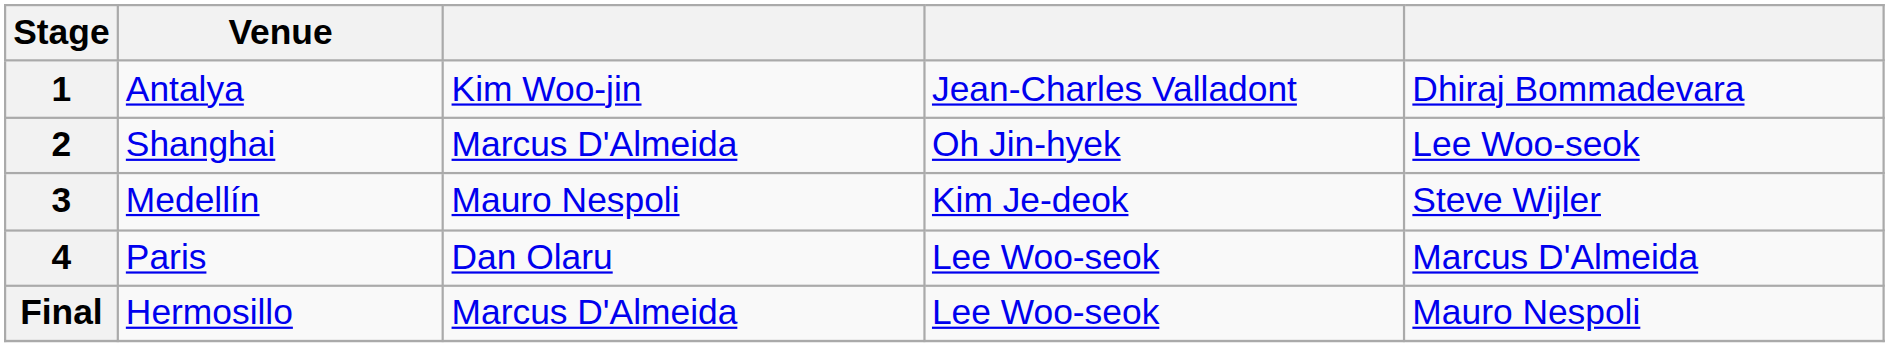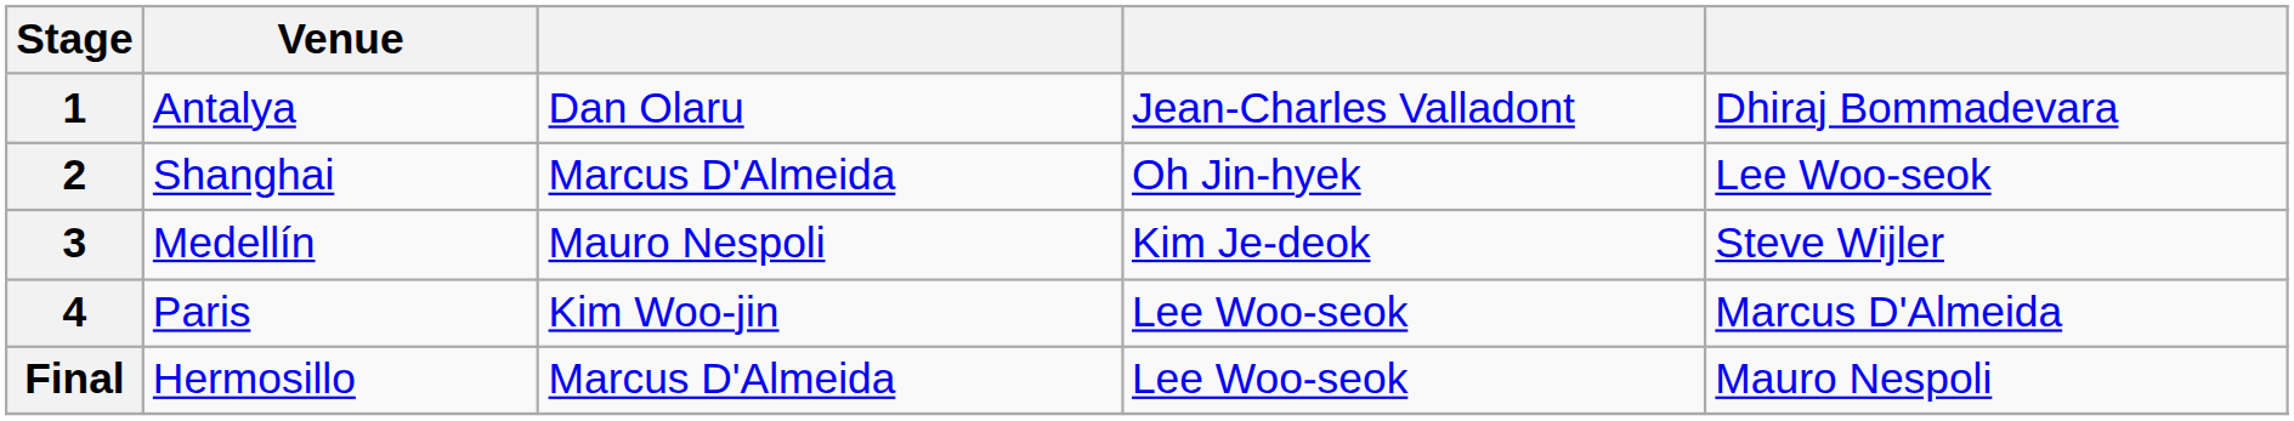 <table class="wikitable">
 <tr>
 <th>Stage</th>
 <th width=140>Venue</th>
 <th width=210></th>
 <th width=210></th>
 <th width=210></th>
 </tr>
 <tr>
 <th>1</th>
 <td> <a href='#'>Antalya</a></td>
-<td> <a href='#'>Kim Woo-jin</a></td>
+<td> <a href='#'>Dan Olaru</a></td>
 <td> <a href='#'>Jean-Charles Valladont</a></td>
 <td> <a href='#'>Dhiraj Bommadevara</a></td>
 </tr>
 <tr>
 <th>2</th>
 <td> <a href='#'>Shanghai</a></td>
 <td> <a href='#'>Marcus D'Almeida</a></td>
 <td> <a href='#'>Oh Jin-hyek</a></td>
 <td> <a href='#'>Lee Woo-seok</a></td>
 </tr>
 <tr>
 <th>3</th>
 <td> <a href='#'>Medellín</a></td>
 <td> <a href='#'>Mauro Nespoli</a></td>
 <td> <a href='#'>Kim Je-deok</a></td>
 <td> <a href='#'>Steve Wijler</a></td>
 </tr>
 <tr>
 <th>4</th>
 <td> <a href='#'>Paris</a></td>
-<td> <a href='#'>Dan Olaru</a></td>
+<td> <a href='#'>Kim Woo-jin</a></td>
 <td> <a href='#'>Lee Woo-seok</a></td>
 <td> <a href='#'>Marcus D'Almeida</a></td>
 </tr>
 <tr>
 <th>Final</th>
 <td> <a href='#'>Hermosillo</a></td>
 <td> <a href='#'>Marcus D'Almeida</a></td>
 <td> <a href='#'>Lee Woo-seok</a></td>
 <td> <a href='#'>Mauro Nespoli</a></td>
 </tr>
 <tr>
 </tr>
 </table>
